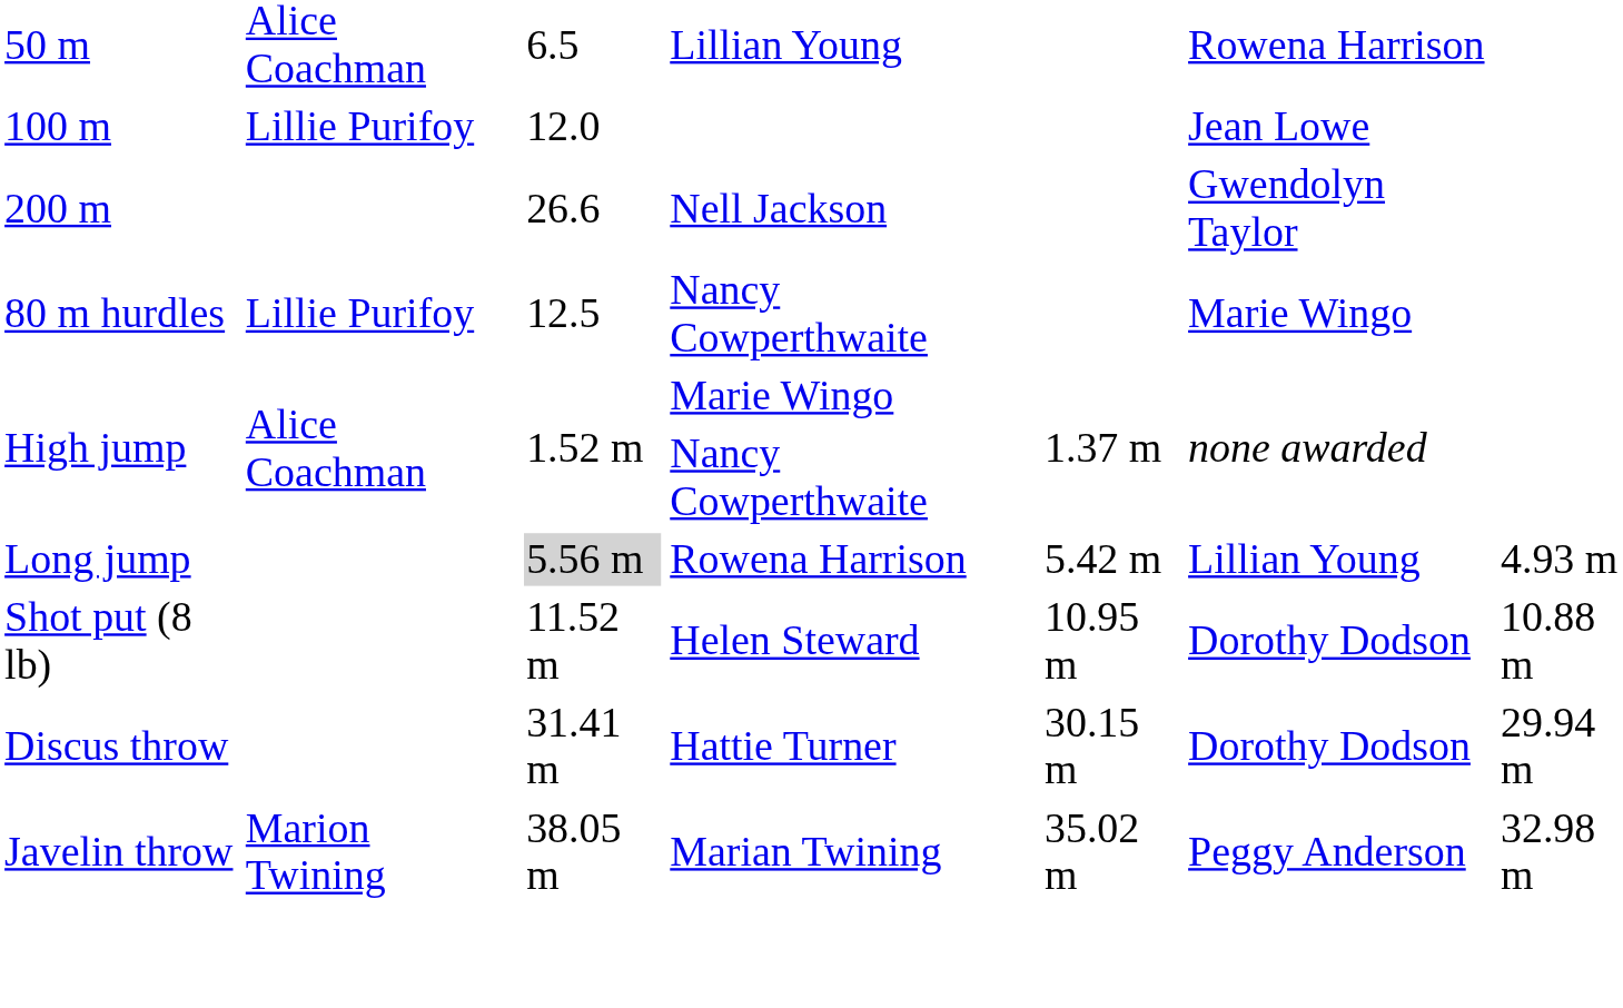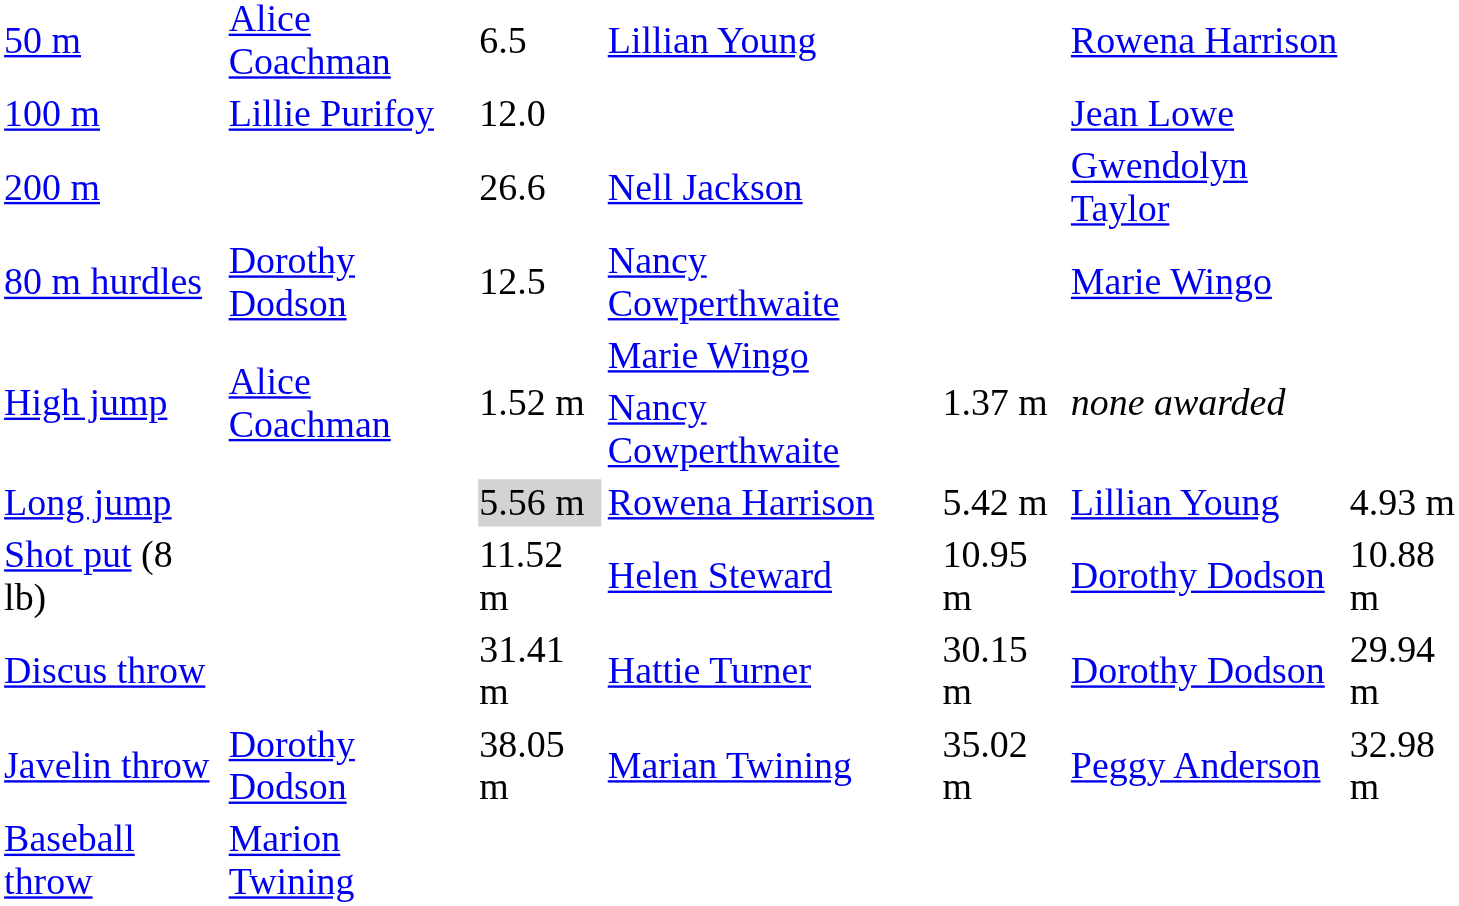 <table>
 <tr>
 <td><a href='#'>50 m</a></td>
 <td><a href='#'>Alice Coachman</a></td>
 <td>6.5</td>
 <td><a href='#'>Lillian Young</a></td>
 <td></td>
 <td><a href='#'>Rowena Harrison</a></td>
 <td></td>
 </tr>
 <tr>
 <td><a href='#'>100 m</a></td>
 <td><a href='#'>Lillie Purifoy</a></td>
 <td>12.0</td>
 <td></td>
 <td></td>
 <td><a href='#'>Jean Lowe</a></td>
 <td></td>
 </tr>
 <tr>
 <td><a href='#'>200 m</a></td>
 <td></td>
 <td>26.6</td>
 <td><a href='#'>Nell Jackson</a></td>
 <td></td>
 <td><a href='#'>Gwendolyn Taylor</a></td>
 <td></td>
 </tr>
 <tr>
 <td><a href='#'>80 m hurdles</a></td>
-<td><a href='#'>Lillie Purifoy</a></td>
+<td><a href='#'>Dorothy Dodson</a></td>
 <td>12.5</td>
 <td><a href='#'>Nancy Cowperthwaite</a></td>
 <td></td>
 <td><a href='#'>Marie Wingo</a></td>
 <td></td>
 </tr>
 <tr>
 <td rowspan=2><a href='#'>High jump</a></td>
 <td rowspan=2><a href='#'>Alice Coachman</a></td>
 <td rowspan=2>1.52 m</td>
 <td><a href='#'>Marie Wingo</a></td>
 <td rowspan=2>1.37 m</td>
 <td rowspan=2 colspan=2><em>none awarded</em></td>
 </tr>
 <tr>
 <td rowspan=1><a href='#'>Nancy Cowperthwaite</a></td>
 </tr>
 <tr>
 <td><a href='#'>Long jump</a></td>
 <td></td>
 <td style="background: lightgrey;">5.56 m</td>
 <td><a href='#'>Rowena Harrison</a></td>
 <td>5.42 m</td>
 <td><a href='#'>Lillian Young</a></td>
 <td>4.93 m</td>
 </tr>
 <tr>
 <td><a href='#'>Shot put</a> (8 lb)</td>
 <td></td>
 <td>11.52 m</td>
 <td><a href='#'>Helen Steward</a></td>
 <td>10.95 m</td>
 <td><a href='#'>Dorothy Dodson</a></td>
 <td>10.88 m</td>
 </tr>
 <tr>
 <td><a href='#'>Discus throw</a></td>
 <td></td>
 <td>31.41 m</td>
 <td><a href='#'>Hattie Turner</a></td>
 <td>30.15 m</td>
 <td><a href='#'>Dorothy Dodson</a></td>
 <td>29.94 m</td>
 </tr>
 <tr>
 <td><a href='#'>Javelin throw</a></td>
-<td><a href='#'>Marion Twining</a></td>
+<td><a href='#'>Dorothy Dodson</a></td>
 <td>38.05 m</td>
 <td><a href='#'>Marian Twining</a></td>
 <td>35.02 m</td>
 <td><a href='#'>Peggy Anderson</a></td>
 <td>32.98 m</td>
 </tr>
+<tr>
+<td><a href='#'>Baseball throw</a></td>
+<td><a href='#'>Marion Twining</a></td>
+<td></td>
+<td></td>
+<td></td>
+<td></td>
+<td></td>
+</tr>
 </table>
